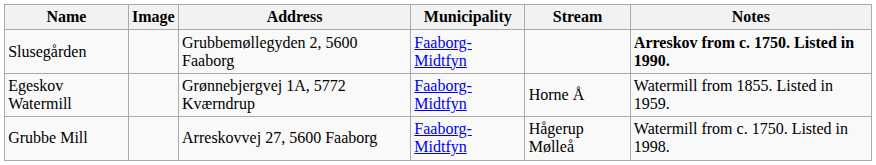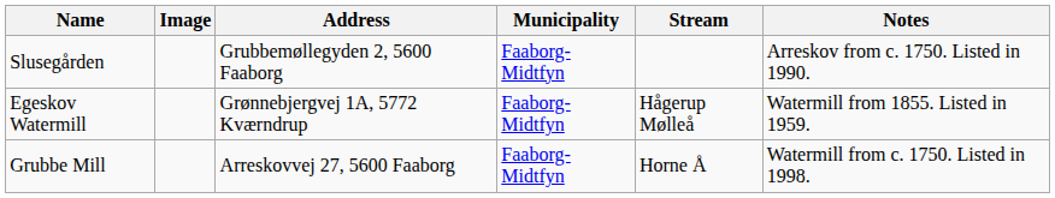 <table class="wikitable sortable">
 <tr>
 <th>Name</th>
 <th>Image</th>
 <th>Address</th>
 <th>Municipality</th>
 <th>Stream</th>
 <th>Notes</th>
 </tr>
 <tr>
 <td>Slusegården</td>
 <td></td>
 <td>Grubbemøllegyden 2, 5600 Faaborg</td>
 <td><a href='#'>Faaborg-Midtfyn</a></td>
 <td></td>
-<td><strong>Arreskov from c. 1750. Listed in 1990.</strong></td>
+<td>Arreskov from c. 1750. Listed in 1990.</td>
 </tr>
 <tr>
 <td>Egeskov Watermill</td>
 <td></td>
 <td>Grønnebjergvej 1A, 5772 Kværndrup</td>
 <td><a href='#'>Faaborg-Midtfyn</a></td>
-<td>Horne Å</td>
+<td>Hågerup Mølleå</td>
 <td>Watermill from 1855. Listed in 1959.</td>
 </tr>
 <tr>
 <td>Grubbe Mill</td>
 <td></td>
 <td>Arreskovvej 27, 5600 Faaborg</td>
 <td><a href='#'>Faaborg-Midtfyn</a></td>
-<td>Hågerup Mølleå</td>
+<td>Horne Å</td>
 <td>Watermill from c. 1750. Listed in 1998.</td>
 </tr>
 <tr>
 </tr>
 </table>
